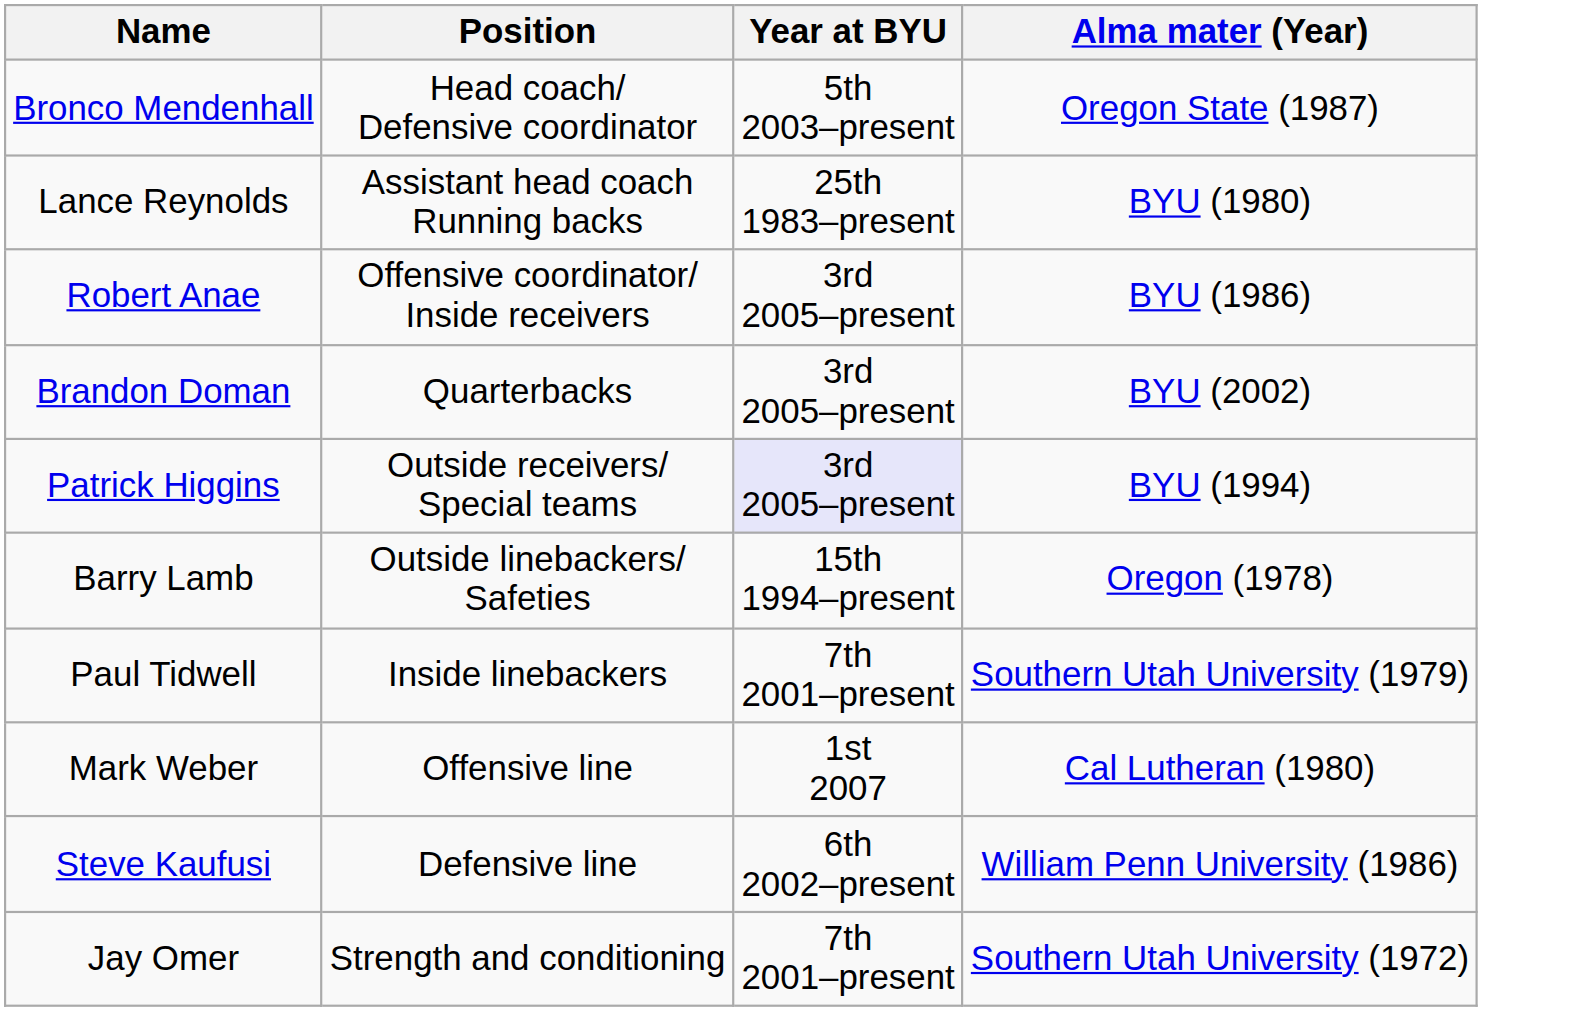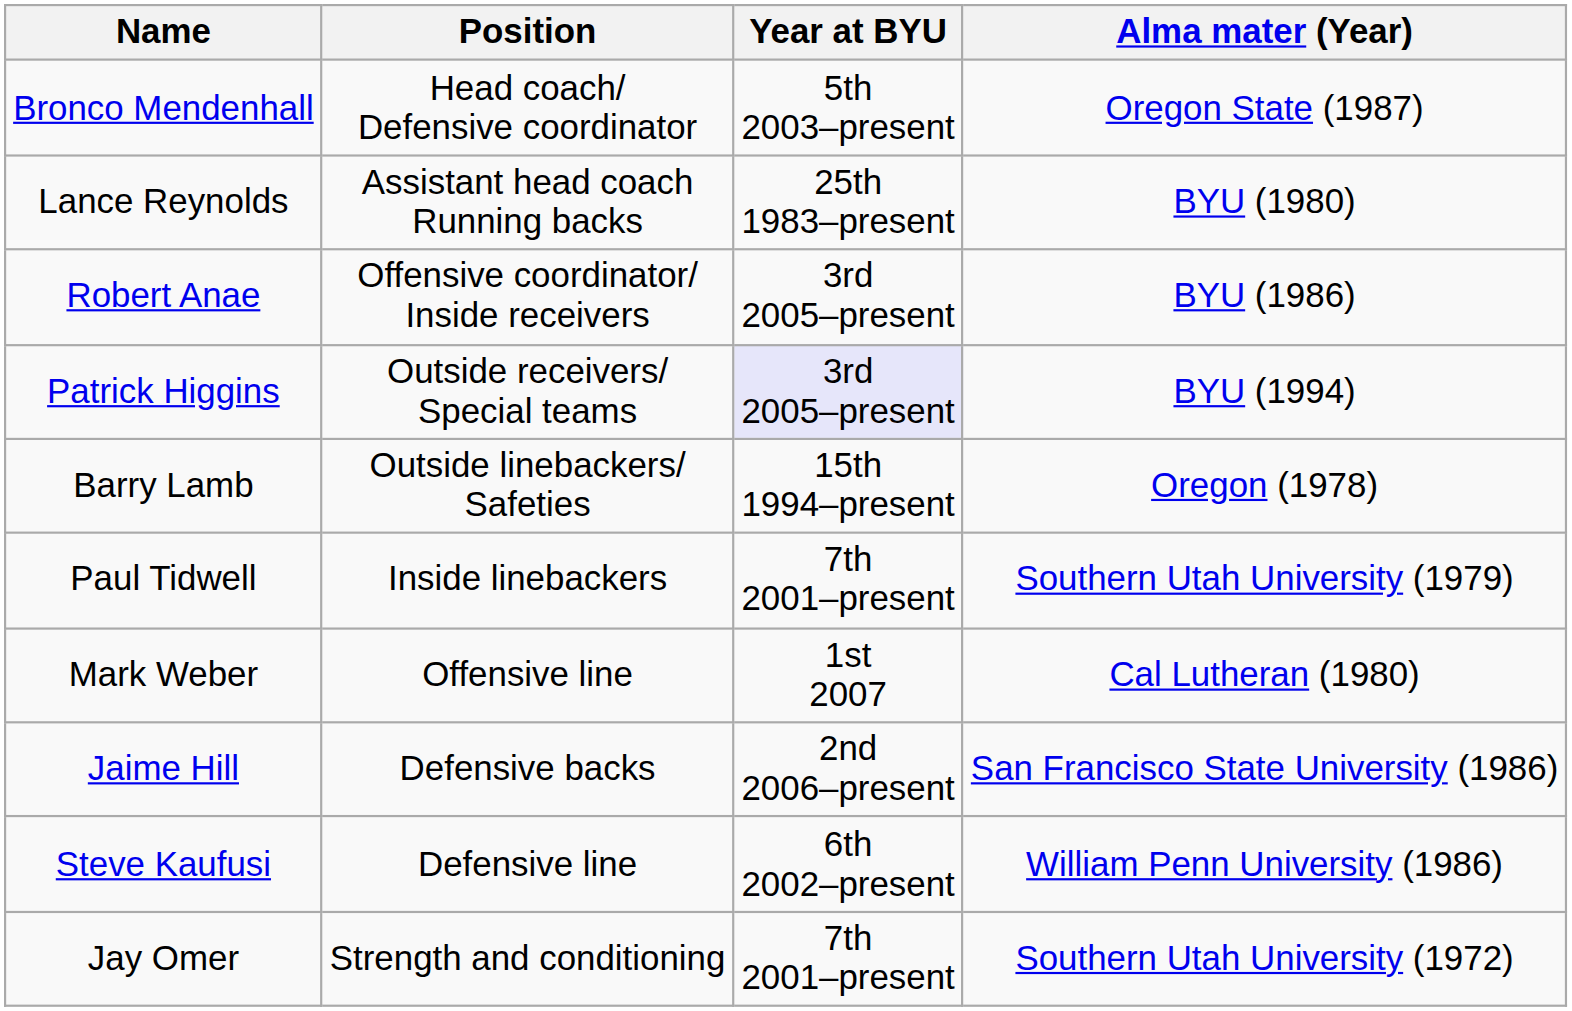 <table class="wikitable">
 <tr>
 <th>Name</th>
 <th>Position</th>
 <th>Year at BYU</th>
 <th><a href='#'>Alma mater</a> (Year)</th>
 </tr>
 <tr align="center">
 <td><a href='#'>Bronco Mendenhall</a></td>
 <td>Head coach/<br>Defensive coordinator</td>
 <td>5th<br>2003–present</td>
 <td><a href='#'>Oregon State</a> (1987)</td>
 </tr>
 <tr align="center">
 <td>Lance Reynolds</td>
 <td>Assistant head coach<br>Running backs</td>
 <td>25th<br>1983–present</td>
 <td><a href='#'>BYU</a> (1980)</td>
 </tr>
 <tr align="center">
 <td><a href='#'>Robert Anae</a></td>
 <td>Offensive coordinator/<br>Inside receivers</td>
 <td>3rd<br>2005–present</td>
 <td><a href='#'>BYU</a> (1986)</td>
 </tr>
 <tr align="center">
-<td><a href='#'>Brandon Doman</a></td>
-<td>Quarterbacks</td>
-<td>3rd<br>2005–present</td>
-<td><a href='#'>BYU</a> (2002)</td>
-</tr>
-<tr align="center">
 <td><a href='#'>Patrick Higgins</a></td>
 <td>Outside receivers/<br>Special teams</td>
 <td style="background: lavender;">3rd<br>2005–present</td>
 <td><a href='#'>BYU</a> (1994)</td>
 </tr>
 <tr align="center">
 <td>Barry Lamb</td>
 <td>Outside linebackers/<br>Safeties</td>
 <td>15th<br>1994–present</td>
 <td><a href='#'>Oregon</a> (1978)</td>
 </tr>
 <tr align="center">
 <td>Paul Tidwell</td>
 <td>Inside linebackers</td>
 <td>7th<br>2001–present</td>
 <td><a href='#'>Southern Utah University</a> (1979)</td>
 </tr>
 <tr align="center">
 <td>Mark Weber</td>
 <td>Offensive line</td>
 <td>1st<br>2007</td>
 <td><a href='#'>Cal Lutheran</a> (1980)</td>
 </tr>
 <tr align="center">
+<td><a href='#'>Jaime Hill</a></td>
+<td>Defensive backs</td>
+<td>2nd<br>2006–present</td>
+<td><a href='#'>San Francisco State University</a> (1986)</td>
+</tr>
+<tr align="center">
 <td><a href='#'>Steve Kaufusi</a></td>
 <td>Defensive line</td>
 <td>6th<br>2002–present</td>
 <td><a href='#'>William Penn University</a> (1986)</td>
 </tr>
 <tr align="center">
 <td>Jay Omer</td>
 <td>Strength and conditioning</td>
 <td>7th<br>2001–present</td>
 <td><a href='#'>Southern Utah University</a> (1972)</td>
 </tr>
 </table>
